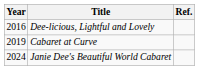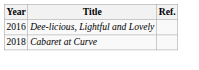 <table class="wikitable">
 <tr>
 <th>Year</th>
 <th>Title</th>
 <th>Ref.</th>
 </tr>
 <tr>
 <td>2016</td>
 <td><em>Dee-licious, Lightful and Lovely</em></td>
 <td></td>
 </tr>
 <tr>
-<td>2019</td>
+<td>2018</td>
 <td><em>Cabaret at Curve</em></td>
 <td></td>
 </tr>
-<tr>
-<td>2024</td>
-<td><em>Janie Dee's Beautiful World Cabaret</em></td>
-<td></td>
-</tr>
 </table>
